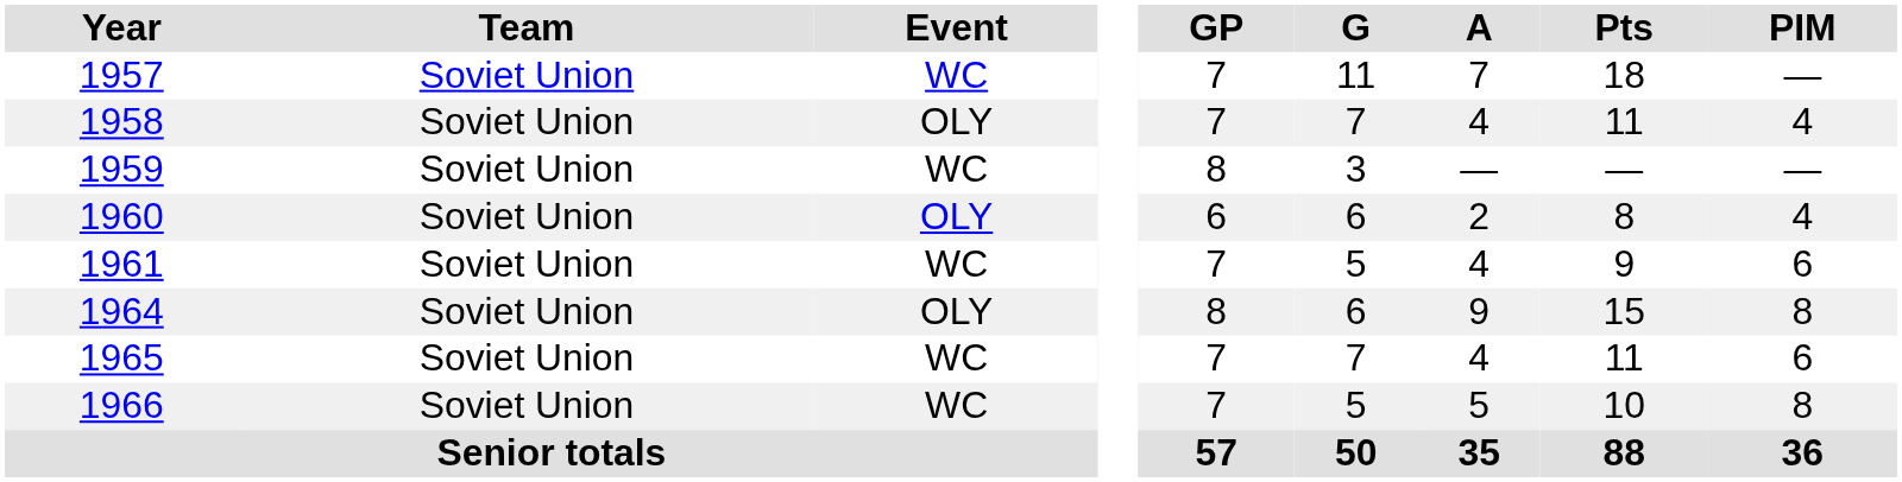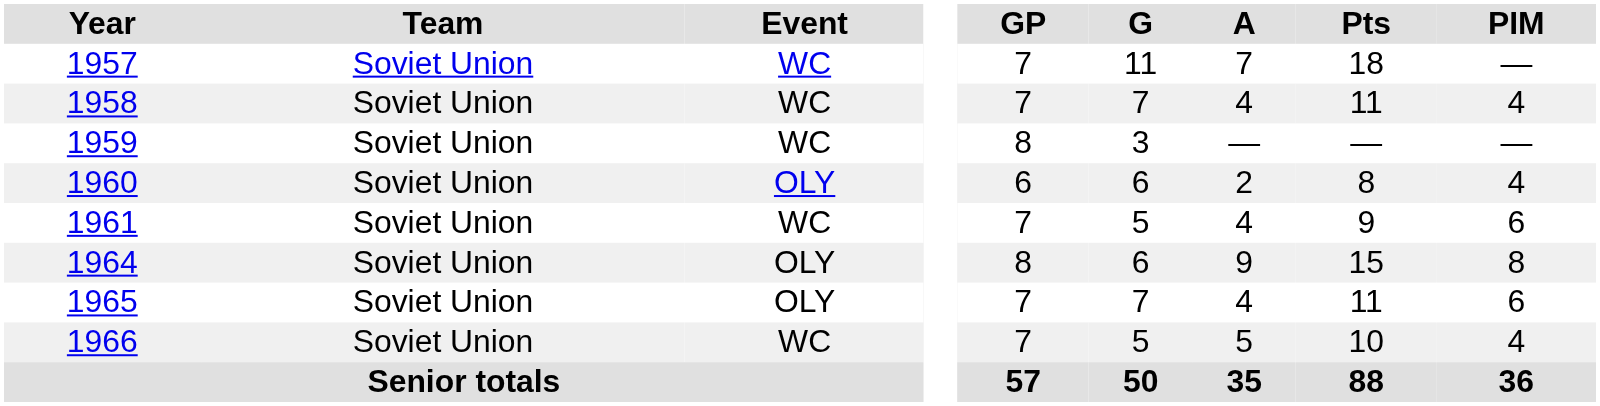 <table border="0" cellpadding="1" cellspacing="0" style="text-align:center; width:50em">
 <tr ALIGN="center" bgcolor="#e0e0e0">
 <th>Year</th>
 <th>Team</th>
 <th>Event</th>
 <th rowspan="99" bgcolor="#ffffff"> </th>
 <th>GP</th>
 <th>G</th>
 <th>A</th>
 <th>Pts</th>
 <th>PIM</th>
 </tr>
 <tr>
 <td><a href='#'>1957</a></td>
 <td><a href='#'>Soviet Union</a></td>
 <td><a href='#'>WC</a></td>
 <td>7</td>
 <td>11</td>
 <td>7</td>
 <td>18</td>
 <td>—</td>
 </tr>
 <tr bgcolor="#f0f0f0">
 <td><a href='#'>1958</a></td>
 <td>Soviet Union</td>
-<td>OLY</td>
+<td>WC</td>
 <td>7</td>
 <td>7</td>
 <td>4</td>
 <td>11</td>
 <td>4</td>
 </tr>
 <tr>
 <td><a href='#'>1959</a></td>
 <td>Soviet Union</td>
 <td>WC</td>
 <td>8</td>
 <td>3</td>
 <td>—</td>
 <td>—</td>
 <td>—</td>
 </tr>
 <tr bgcolor="#f0f0f0">
 <td><a href='#'>1960</a></td>
 <td>Soviet Union</td>
 <td><a href='#'>OLY</a></td>
 <td>6</td>
 <td>6</td>
 <td>2</td>
 <td>8</td>
 <td>4</td>
 </tr>
 <tr>
 <td><a href='#'>1961</a></td>
 <td>Soviet Union</td>
 <td>WC</td>
 <td>7</td>
 <td>5</td>
 <td>4</td>
 <td>9</td>
 <td>6</td>
 </tr>
 <tr bgcolor="#f0f0f0">
 <td><a href='#'>1964</a></td>
 <td>Soviet Union</td>
 <td>OLY</td>
 <td>8</td>
 <td>6</td>
 <td>9</td>
 <td>15</td>
 <td>8</td>
 </tr>
 <tr>
 <td><a href='#'>1965</a></td>
 <td>Soviet Union</td>
-<td>WC</td>
+<td>OLY</td>
 <td>7</td>
 <td>7</td>
 <td>4</td>
 <td>11</td>
 <td>6</td>
 </tr>
 <tr bgcolor="#f0f0f0">
 <td><a href='#'>1966</a></td>
 <td>Soviet Union</td>
 <td>WC</td>
 <td>7</td>
 <td>5</td>
 <td>5</td>
 <td>10</td>
-<td>8</td>
+<td>4</td>
 </tr>
 <tr bgcolor="#e0e0e0">
 <th colspan=3>Senior totals</th>
 <th>57</th>
 <th>50</th>
 <th>35</th>
 <th>88</th>
 <th>36</th>
 </tr>
 </table>
